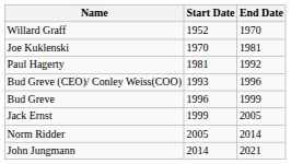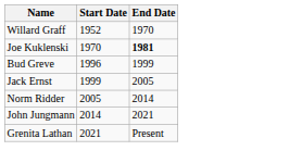 <table class="wikitable">
 <tr>
 <th>Name</th>
 <th>Start Date</th>
 <th>End Date</th>
 </tr>
 <tr>
 <td>Willard Graff</td>
 <td>1952</td>
 <td>1970</td>
 </tr>
 <tr>
 <td>Joe Kuklenski</td>
 <td>1970</td>
-<td>1981</td>
-</tr>
-<tr>
-<td>Paul Hagerty</td>
-<td>1981</td>
-<td>1992</td>
-</tr>
-<tr>
-<td>Bud Greve (CEO)/ Conley Weiss(COO)</td>
-<td>1993</td>
-<td>1996</td>
+<td><strong>1981</strong></td>
 </tr>
 <tr>
 <td>Bud Greve</td>
 <td>1996</td>
 <td>1999</td>
 </tr>
 <tr>
 <td>Jack Ernst</td>
 <td>1999</td>
 <td>2005</td>
 </tr>
 <tr>
 <td>Norm Ridder</td>
 <td>2005</td>
 <td>2014</td>
 </tr>
 <tr>
 <td>John Jungmann</td>
 <td>2014</td>
 <td>2021</td>
 </tr>
+<tr>
+<td>Grenita Lathan</td>
+<td>2021</td>
+<td>Present</td>
+</tr>
 </table>
